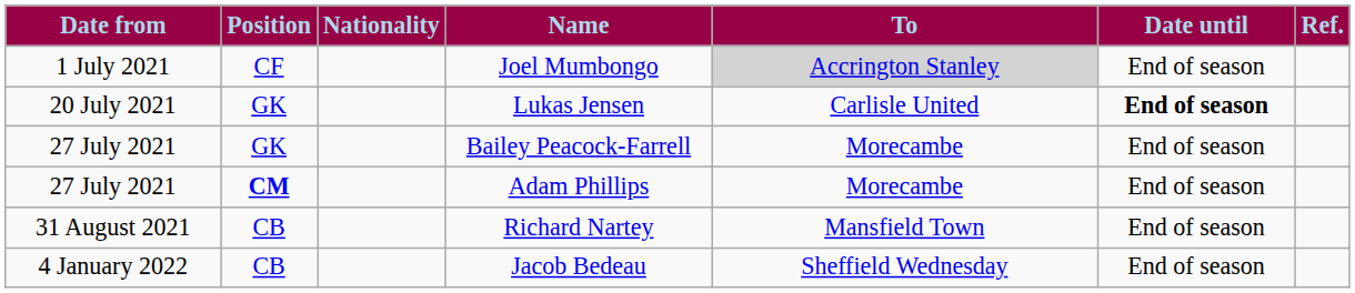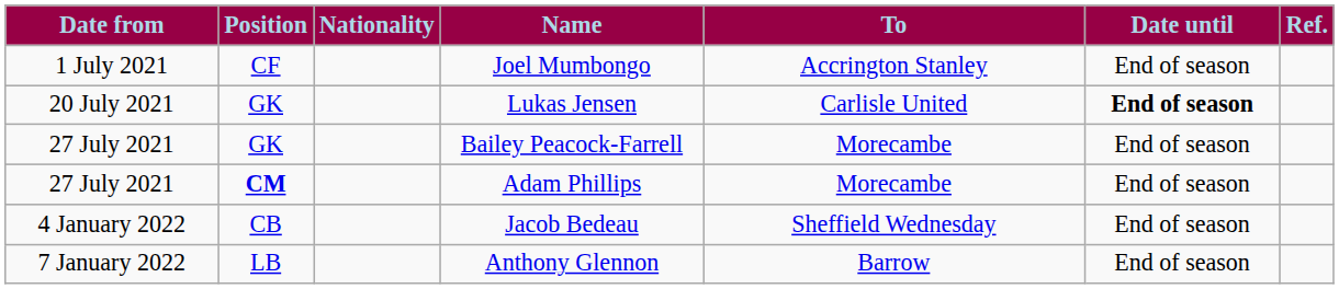 <table class="wikitable"  style="text-align:center; font-size:90%; ">
 <tr>
 <th style="background:#970045; color:#ADD8E6; width:120px;">Date from</th>
 <th style="background:#970045; color:#ADD8E6; width:50px;">Position</th>
 <th style="background:#970045; color:#ADD8E6; width:50px;">Nationality</th>
 <th style="background:#970045; color:#ADD8E6; width:150px;">Name</th>
 <th style="background:#970045; color:#ADD8E6; width:220px;">To</th>
 <th style="background:#970045; color:#ADD8E6; width:110px;">Date until</th>
 <th style="background:#970045; color:#ADD8E6; width:25px;">Ref.</th>
 </tr>
 <tr>
 <td>1 July 2021</td>
 <td><a href='#'>CF</a></td>
 <td></td>
 <td><a href='#'>Joel Mumbongo</a></td>
-<td style="background: lightgrey;"> <a href='#'>Accrington Stanley</a></td>
+<td> <a href='#'>Accrington Stanley</a></td>
 <td>End of season</td>
 <td></td>
 </tr>
 <tr>
 <td>20 July 2021</td>
 <td><a href='#'>GK</a></td>
 <td></td>
 <td><a href='#'>Lukas Jensen</a></td>
 <td> <a href='#'>Carlisle United</a></td>
 <td><strong>End of season</strong></td>
 <td></td>
 </tr>
 <tr>
 <td>27 July 2021</td>
 <td><a href='#'>GK</a></td>
 <td></td>
 <td><a href='#'>Bailey Peacock-Farrell</a></td>
 <td> <a href='#'>Morecambe</a></td>
 <td>End of season</td>
 <td></td>
 </tr>
 <tr>
 <td>27 July 2021</td>
 <td><strong><a href='#'>CM</a></strong></td>
 <td></td>
 <td><a href='#'>Adam Phillips</a></td>
 <td> <a href='#'>Morecambe</a></td>
 <td>End of season</td>
 <td></td>
 </tr>
 <tr>
-<td>31 August 2021</td>
-<td><a href='#'>CB</a></td>
-<td></td>
-<td><a href='#'>Richard Nartey</a></td>
-<td> <a href='#'>Mansfield Town</a></td>
-<td>End of season</td>
-<td></td>
-</tr>
-<tr>
 <td>4 January 2022</td>
 <td><a href='#'>CB</a></td>
 <td></td>
 <td><a href='#'>Jacob Bedeau</a></td>
 <td> <a href='#'>Sheffield Wednesday</a></td>
 <td>End of season</td>
 <td></td>
 </tr>
+<tr>
+<td>7 January 2022</td>
+<td><a href='#'>LB</a></td>
+<td></td>
+<td><a href='#'>Anthony Glennon</a></td>
+<td> <a href='#'>Barrow</a></td>
+<td>End of season</td>
+<td></td>
+</tr>
 </table>
